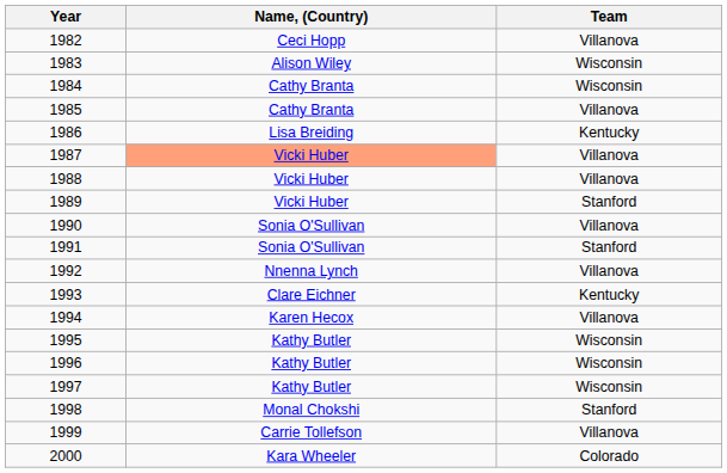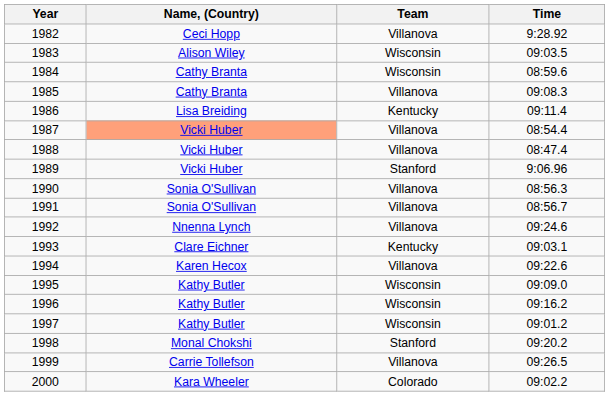 <table class="wikitable sortable" style="font-size:90%; width: 80%; text-align: center;">
 <tr>
 <th>Year</th>
 <th>Name, (Country)</th>
 <th>Team</th>
+<th>Time</th>
 </tr>
 <tr>
 <td>1982</td>
 <td><a href='#'>Ceci Hopp</a></td>
 <td>Villanova</td>
+<td>9:28.92</td>
 </tr>
 <tr>
 <td>1983</td>
 <td><a href='#'>Alison Wiley</a>  </td>
 <td>Wisconsin</td>
+<td>09:03.5</td>
 </tr>
 <tr>
 <td>1984</td>
 <td><a href='#'>Cathy Branta</a></td>
 <td>Wisconsin</td>
+<td>08:59.6</td>
 </tr>
 <tr>
 <td>1985</td>
 <td><a href='#'>Cathy Branta</a></td>
 <td>Villanova</td>
+<td>09:08.3</td>
 </tr>
 <tr>
 <td>1986</td>
 <td><a href='#'>Lisa Breiding</a></td>
 <td>Kentucky</td>
+<td>09:11.4</td>
 </tr>
 <tr>
 <td>1987</td>
 <td style="background: lightsalmon;"><a href='#'>Vicki Huber</a></td>
 <td>Villanova</td>
+<td>08:54.4</td>
 </tr>
 <tr>
 <td>1988</td>
 <td><a href='#'>Vicki Huber</a></td>
 <td>Villanova</td>
+<td>08:47.4</td>
 </tr>
 <tr>
 <td>1989</td>
 <td><a href='#'>Vicki Huber</a></td>
 <td>Stanford</td>
+<td>9:06.96</td>
 </tr>
 <tr>
 <td>1990</td>
 <td><a href='#'>Sonia O'Sullivan</a>  </td>
 <td>Villanova</td>
+<td>08:56.3</td>
 </tr>
 <tr>
 <td>1991</td>
 <td><a href='#'>Sonia O'Sullivan</a>  </td>
-<td>Stanford</td>
+<td>Villanova</td>
+<td>08:56.7</td>
 </tr>
 <tr>
 <td>1992</td>
 <td><a href='#'>Nnenna Lynch</a></td>
 <td>Villanova</td>
+<td>09:24.6</td>
 </tr>
 <tr>
 <td>1993</td>
 <td><a href='#'>Clare Eichner</a></td>
 <td>Kentucky</td>
+<td>09:03.1</td>
 </tr>
 <tr>
 <td>1994</td>
 <td><a href='#'>Karen Hecox</a></td>
 <td>Villanova</td>
+<td>09:22.6</td>
 </tr>
 <tr>
 <td>1995</td>
 <td><a href='#'>Kathy Butler</a>  </td>
 <td>Wisconsin</td>
+<td>09:09.0</td>
 </tr>
 <tr>
 <td>1996</td>
 <td><a href='#'>Kathy Butler</a>  </td>
 <td>Wisconsin</td>
+<td>09:16.2</td>
 </tr>
 <tr>
 <td>1997</td>
 <td><a href='#'>Kathy Butler</a>  </td>
 <td>Wisconsin</td>
+<td>09:01.2</td>
 </tr>
 <tr>
 <td>1998</td>
 <td><a href='#'>Monal Chokshi</a></td>
 <td>Stanford</td>
+<td>09:20.2</td>
 </tr>
 <tr>
 <td>1999</td>
 <td><a href='#'>Carrie Tollefson</a></td>
 <td>Villanova</td>
+<td>09:26.5</td>
 </tr>
 <tr>
 <td>2000</td>
 <td><a href='#'>Kara Wheeler</a></td>
 <td>Colorado</td>
+<td>09:02.2</td>
 </tr>
 </table>
